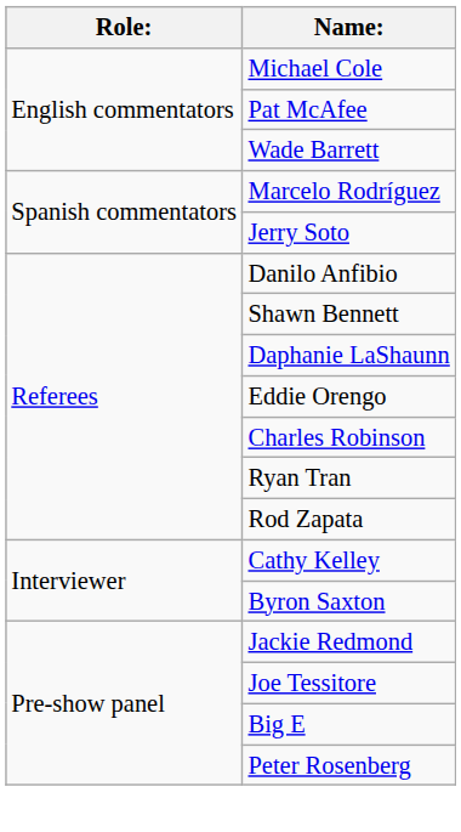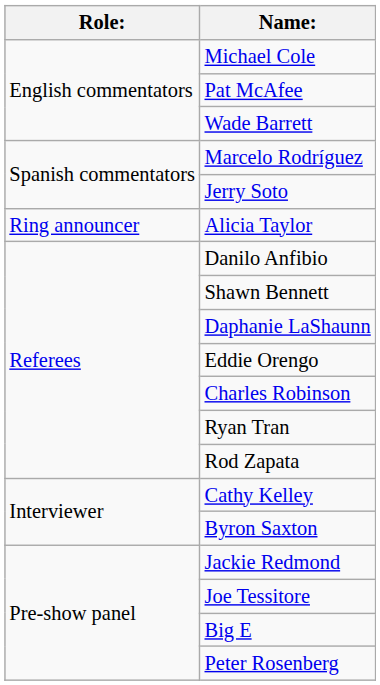 <table class=wikitable style="font-size:90%; margin: 0.5em 0 0.5em 1em; float: right; clear: right;">
 <tr>
 <th>Role:</th>
 <th>Name:</th>
 </tr>
 <tr>
 <td rowspan=3>English commentators</td>
 <td><a href='#'>Michael Cole</a></td>
 </tr>
 <tr>
 <td><a href='#'>Pat McAfee</a></td>
 </tr>
 <tr>
 <td><a href='#'>Wade Barrett</a></td>
 </tr>
 <tr>
 <td rowspan=2>Spanish commentators</td>
 <td><a href='#'>Marcelo Rodríguez</a></td>
 </tr>
 <tr>
 <td><a href='#'>Jerry Soto</a></td>
+</tr>
+<tr>
+<td rowspan="1"><a href='#'>Ring announcer</a></td>
+<td><a href='#'>Alicia Taylor</a></td>
 </tr>
 <tr>
 <td rowspan=7><a href='#'>Referees</a></td>
 <td>Danilo Anfibio</td>
 </tr>
 <tr>
 <td>Shawn Bennett</td>
 </tr>
 <tr>
 <td><a href='#'>Daphanie LaShaunn</a></td>
 </tr>
 <tr>
 <td>Eddie Orengo</td>
 </tr>
 <tr>
 <td><a href='#'>Charles Robinson</a></td>
 </tr>
 <tr>
 <td>Ryan Tran</td>
 </tr>
 <tr>
 <td>Rod Zapata</td>
 </tr>
 <tr>
 <td rowspan=2>Interviewer</td>
 <td><a href='#'>Cathy Kelley</a></td>
 </tr>
 <tr>
 <td><a href='#'>Byron Saxton</a></td>
 </tr>
 <tr>
 <td rowspan=4>Pre-show panel</td>
 <td><a href='#'>Jackie Redmond</a></td>
 </tr>
 <tr>
 <td><a href='#'>Joe Tessitore</a></td>
 </tr>
 <tr>
 <td><a href='#'>Big E</a></td>
 </tr>
 <tr>
 <td><a href='#'>Peter Rosenberg</a></td>
 </tr>
 </table>
